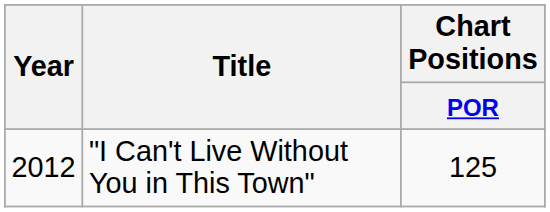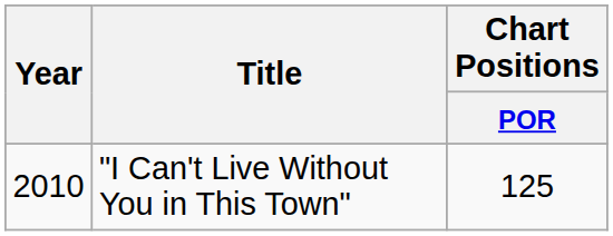 <table class="wikitable">
 <tr>
 <th bgcolor="lightsteelblue" width="25" rowspan="2">Year</th>
 <th bgcolor="lightsteelblue" width="170" rowspan="2">Title</th>
 <th bgcolor="lightsteelblue" colspan="1">Chart Positions</th>
 </tr>
 <tr bgcolor="#efefef">
 <th bgcolor="#e2e2e2" width="40"><small><a href='#'>POR</a></small></th>
 </tr>
 <tr>
-<td>2012</td>
+<td>2010</td>
 <td>"I Can't Live Without You in This Town"</td>
 <td align="center">125</td>
 </tr>
 </table>
